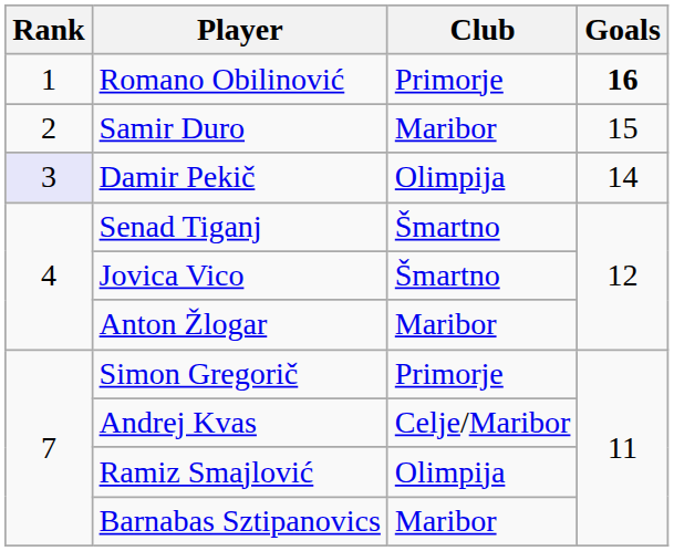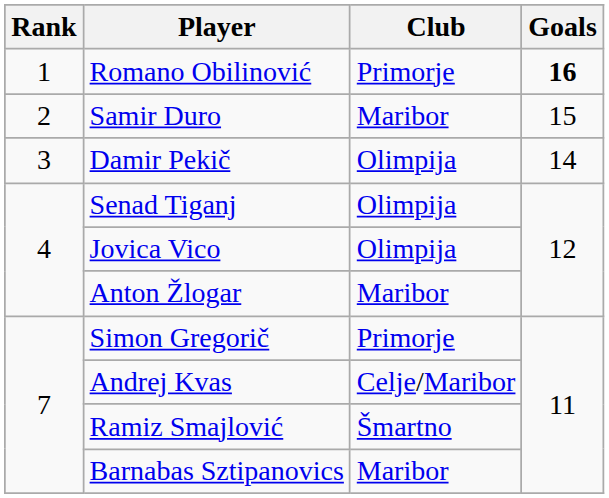 <table class="wikitable" style="text-align:left">
 <tr>
 <th>Rank</th>
 <th>Player</th>
 <th>Club</th>
 <th>Goals</th>
 </tr>
 <tr>
 <td align="center">1</td>
 <td> <a href='#'>Romano Obilinović</a></td>
 <td><a href='#'>Primorje</a></td>
 <td rowspan=1 align=center><strong>16</strong></td>
 </tr>
 <tr>
 <td align="center">2</td>
 <td> <a href='#'>Samir Duro</a></td>
 <td><a href='#'>Maribor</a></td>
 <td rowspan=1 align=center>15</td>
 </tr>
 <tr>
-<td align="center" style="background: lavender;">3</td>
+<td align="center">3</td>
 <td> <a href='#'>Damir Pekič</a></td>
 <td><a href='#'>Olimpija</a></td>
 <td rowspan=1 align=center>14</td>
 </tr>
 <tr>
 <td rowspan=3 align="center">4</td>
 <td> <a href='#'>Senad Tiganj</a></td>
-<td><a href='#'>Šmartno</a></td>
+<td><a href='#'>Olimpija</a></td>
 <td rowspan=3 align=center>12</td>
 </tr>
 <tr>
 <td> <a href='#'>Jovica Vico</a></td>
-<td><a href='#'>Šmartno</a></td>
+<td><a href='#'>Olimpija</a></td>
 </tr>
 <tr>
 <td> <a href='#'>Anton Žlogar</a></td>
 <td><a href='#'>Maribor</a></td>
 </tr>
 <tr>
 <td rowspan=4 align="center">7</td>
 <td> <a href='#'>Simon Gregorič</a></td>
 <td><a href='#'>Primorje</a></td>
 <td rowspan=4 align=center>11</td>
 </tr>
 <tr>
 <td> <a href='#'>Andrej Kvas</a></td>
 <td><a href='#'>Celje</a>/<a href='#'>Maribor</a></td>
 </tr>
 <tr>
 <td> <a href='#'>Ramiz Smajlović</a></td>
-<td><a href='#'>Olimpija</a></td>
+<td><a href='#'>Šmartno</a></td>
 </tr>
 <tr>
 <td> <a href='#'>Barnabas Sztipanovics</a></td>
 <td><a href='#'>Maribor</a></td>
 </tr>
 </table>
